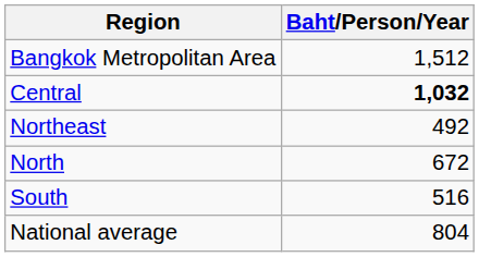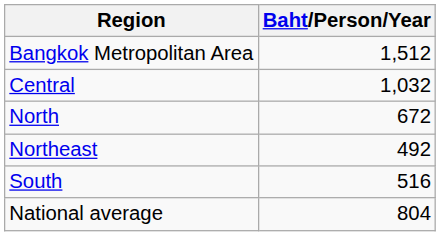 <table class="wikitable floatright">
 <tr>
 <th scope="col">Region</th>
 <th scope="col"><a href='#'>Baht</a>/Person/Year</th>
 </tr>
 <tr>
 <td><a href='#'>Bangkok</a> Metropolitan Area</td>
 <td style="text-align: right;">1,512</td>
 </tr>
 <tr>
 <td><a href='#'>Central</a></td>
-<td style="text-align: right;"><strong>1,032</strong></td>
+<td style="text-align: right;">1,032</td>
+</tr>
+<tr>
+<td><a href='#'>North</a></td>
+<td style="text-align: right;">672</td>
 </tr>
 <tr>
 <td><a href='#'>Northeast</a></td>
 <td style="text-align: right;">492</td>
-</tr>
-<tr>
-<td><a href='#'>North</a></td>
-<td style="text-align: right;">672</td>
 </tr>
 <tr>
 <td><a href='#'>South</a></td>
 <td style="text-align: right;">516</td>
 </tr>
 <tr>
 <td>National average</td>
 <td style="text-align: right;">804</td>
 </tr>
 </table>
